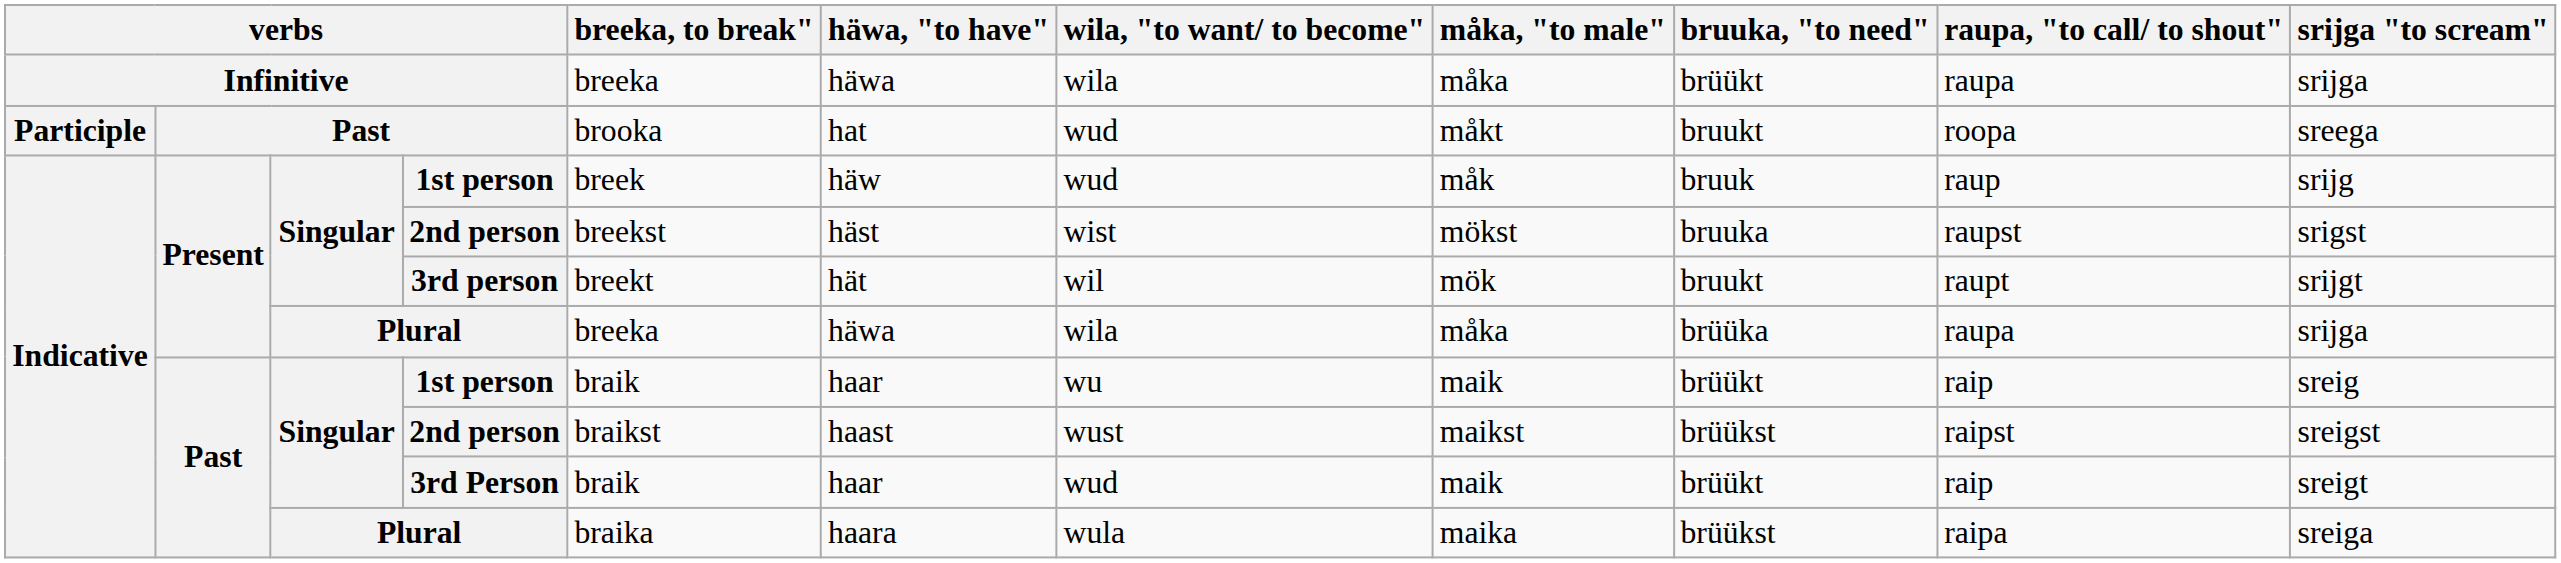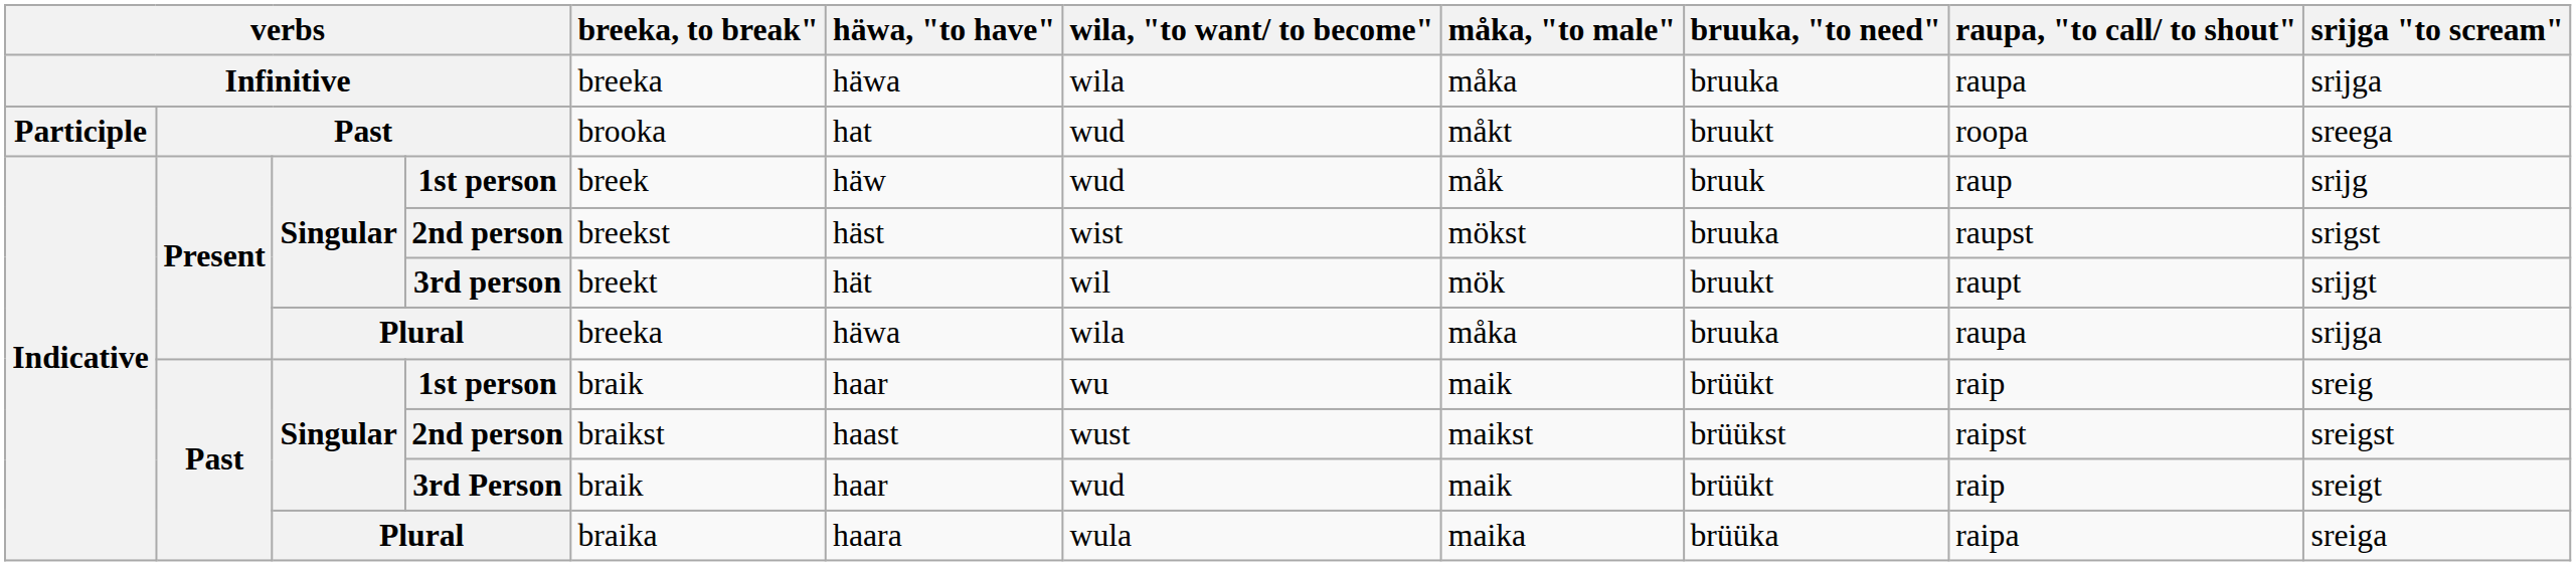 <table class="wikitable">
 <tr>
 <th colspan="4">verbs</th>
 <th>breeka, to break"</th>
 <th>häwa, "to have"</th>
 <th>wila, "to want/ to become"</th>
 <th>måka, "to male"</th>
 <th>bruuka, "to need"</th>
 <th>raupa, "to call/ to shout"</th>
 <th>srijga "to scream"</th>
 </tr>
 <tr>
 <th colspan="4">Infinitive</th>
 <td>breeka</td>
 <td>häwa</td>
 <td>wila</td>
 <td>måka</td>
-<td>brüükt</td>
+<td>bruuka</td>
 <td>raupa</td>
 <td>srijga</td>
 </tr>
 <tr>
 <th>Participle</th>
 <th colspan="3">Past</th>
 <td>brooka</td>
 <td>hat</td>
 <td>wud</td>
 <td>måkt</td>
 <td>bruukt</td>
 <td>roopa</td>
 <td>sreega</td>
 </tr>
 <tr>
 <th rowspan="8">Indicative</th>
 <th rowspan="4">Present</th>
 <th rowspan="3">Singular</th>
 <th>1st person</th>
 <td>breek</td>
 <td>häw</td>
 <td>wud</td>
 <td>måk</td>
 <td>bruuk</td>
 <td>raup</td>
 <td>srijg</td>
 </tr>
 <tr>
 <th>2nd person</th>
 <td>breekst</td>
 <td>häst</td>
 <td>wist</td>
 <td>mökst</td>
 <td>bruuka</td>
 <td>raupst</td>
 <td>srigst</td>
 </tr>
 <tr>
 <th>3rd person</th>
 <td>breekt</td>
 <td>hät</td>
 <td>wil</td>
 <td>mök</td>
 <td>bruukt</td>
 <td>raupt</td>
 <td>srijgt</td>
 </tr>
 <tr>
 <th colspan="2">Plural</th>
 <td>breeka</td>
 <td>häwa</td>
 <td>wila</td>
 <td>måka</td>
-<td>brüüka</td>
+<td>bruuka</td>
 <td>raupa</td>
 <td>srijga</td>
 </tr>
 <tr>
 <th rowspan="4">Past</th>
 <th rowspan="3">Singular</th>
 <th>1st person</th>
 <td>braik</td>
 <td>haar</td>
 <td>wu</td>
 <td>maik</td>
 <td>brüükt</td>
 <td>raip</td>
 <td>sreig</td>
 </tr>
 <tr>
 <th>2nd person</th>
 <td>braikst</td>
 <td>haast</td>
 <td>wust</td>
 <td>maikst</td>
 <td>brüükst</td>
 <td>raipst</td>
 <td>sreigst</td>
 </tr>
 <tr>
 <th>3rd Person</th>
 <td>braik</td>
 <td>haar</td>
 <td>wud</td>
 <td>maik</td>
 <td>brüükt</td>
 <td>raip</td>
 <td>sreigt</td>
 </tr>
 <tr>
 <th colspan="2">Plural</th>
 <td>braika</td>
 <td>haara</td>
 <td>wula</td>
 <td>maika</td>
-<td>brüükst</td>
+<td>brüüka</td>
 <td>raipa</td>
 <td>sreiga</td>
 </tr>
 </table>
